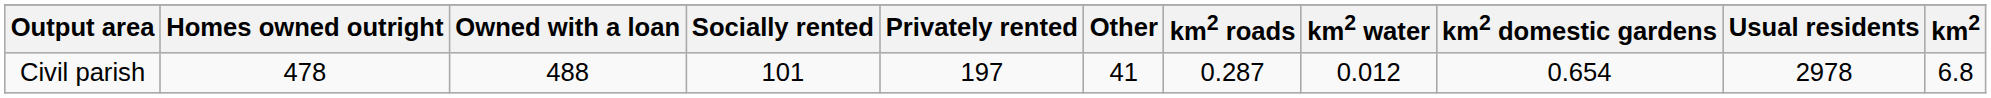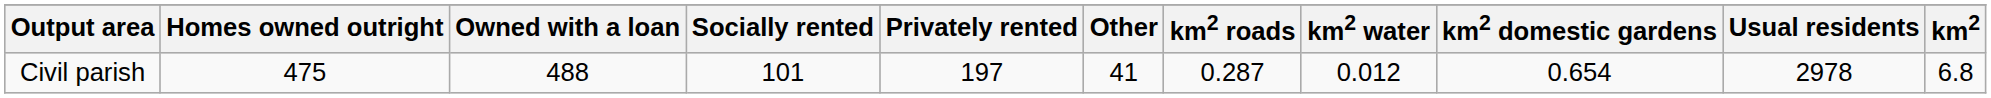 <table class="wikitable">
 <tr>
 </tr>
 <tr>
 <th>Output area</th>
 <th>Homes owned outright</th>
 <th>Owned with a loan</th>
 <th>Socially rented</th>
 <th>Privately rented</th>
 <th>Other</th>
 <th>km<sup>2</sup> roads</th>
 <th>km<sup>2</sup> water</th>
 <th>km<sup>2</sup> domestic gardens</th>
 <th>Usual residents</th>
 <th>km<sup>2</sup></th>
 </tr>
 <tr align=center>
 <td>Civil parish</td>
-<td>478</td>
+<td>475</td>
 <td>488</td>
 <td>101</td>
 <td>197</td>
 <td>41</td>
 <td>0.287</td>
 <td>0.012</td>
 <td>0.654</td>
 <td>2978</td>
 <td>6.8</td>
 </tr>
 </table>
